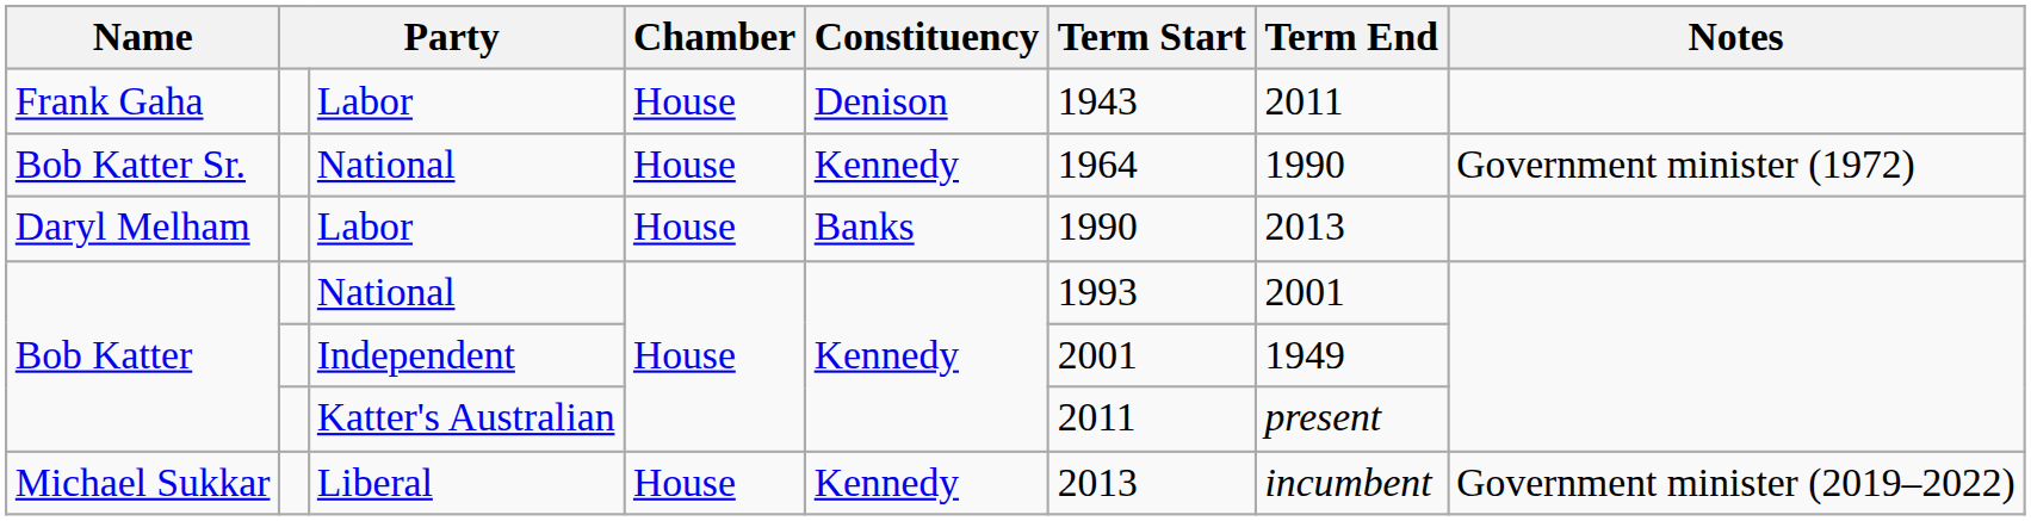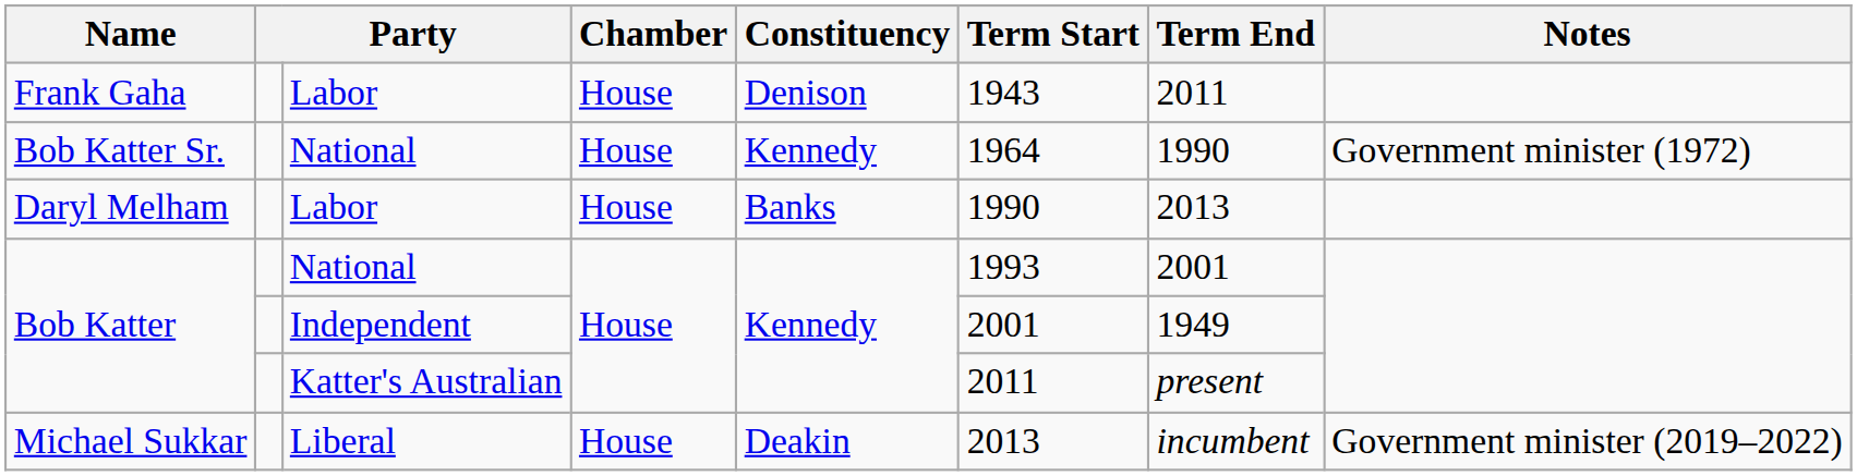 <table class="wikitable sortable">
 <tr>
 <th>Name</th>
 <th colspan=2>Party</th>
 <th>Chamber</th>
 <th>Constituency</th>
 <th>Term Start</th>
 <th>Term End</th>
 <th>Notes</th>
 </tr>
 <tr>
 <td><a href='#'>Frank Gaha</a></td>
 <td> </td>
 <td><a href='#'>Labor</a></td>
 <td><a href='#'>House</a></td>
 <td><a href='#'>Denison</a></td>
 <td>1943</td>
 <td>2011</td>
 <td></td>
 </tr>
 <tr>
 <td><a href='#'>Bob Katter Sr.</a></td>
 <td> </td>
 <td><a href='#'>National</a></td>
 <td><a href='#'>House</a></td>
 <td><a href='#'>Kennedy</a></td>
 <td>1964</td>
 <td>1990</td>
 <td>Government minister (1972)</td>
 </tr>
 <tr>
 <td><a href='#'>Daryl Melham</a></td>
 <td> </td>
 <td><a href='#'>Labor</a></td>
 <td><a href='#'>House</a></td>
 <td><a href='#'>Banks</a></td>
 <td>1990</td>
 <td>2013</td>
 <td></td>
 </tr>
 <tr>
 <td rowspan=3><a href='#'>Bob Katter</a></td>
 <td> </td>
 <td><a href='#'>National</a></td>
 <td rowspan=3><a href='#'>House</a></td>
 <td rowspan=3><a href='#'>Kennedy</a></td>
 <td>1993</td>
 <td>2001</td>
 <td rowspan=3></td>
 </tr>
 <tr>
 <td> </td>
 <td><a href='#'>Independent</a></td>
 <td>2001</td>
 <td>1949</td>
 </tr>
 <tr>
 <td> </td>
 <td><a href='#'>Katter's Australian</a></td>
 <td>2011</td>
 <td><em>present</em></td>
 </tr>
 <tr>
 <td><a href='#'>Michael Sukkar</a></td>
 <td> </td>
 <td><a href='#'>Liberal</a></td>
 <td><a href='#'>House</a></td>
-<td><a href='#'>Kennedy</a></td>
+<td><a href='#'>Deakin</a></td>
 <td>2013</td>
 <td><em>incumbent</em></td>
 <td>Government minister (2019–2022)</td>
 </tr>
 </table>
